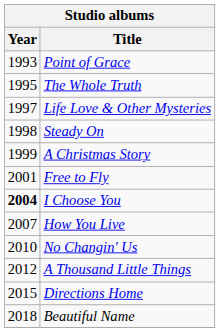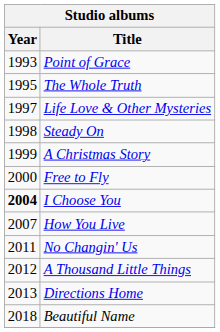 <table class="wikitable">
 <tr>
 <th colspan=2>Studio albums</th>
 </tr>
 <tr>
 <th>Year</th>
 <th>Title</th>
 </tr>
 <tr>
 <td>1993</td>
 <td><em><a href='#'>Point of Grace</a></em></td>
 </tr>
 <tr>
 <td>1995</td>
 <td><em><a href='#'>The Whole Truth</a></em></td>
 </tr>
 <tr>
 <td>1997</td>
 <td><em><a href='#'>Life Love & Other Mysteries</a></em></td>
 </tr>
 <tr>
 <td>1998</td>
 <td><em><a href='#'>Steady On</a></em></td>
 </tr>
 <tr>
 <td>1999</td>
 <td><em><a href='#'>A Christmas Story</a></em></td>
 </tr>
 <tr>
-<td>2001</td>
+<td>2000</td>
 <td><em><a href='#'>Free to Fly</a></em></td>
 </tr>
 <tr>
 <td><strong>2004</strong></td>
 <td><em><a href='#'>I Choose You</a></em></td>
 </tr>
 <tr>
 <td>2007</td>
 <td><em><a href='#'>How You Live</a></em></td>
 </tr>
 <tr>
-<td>2010</td>
+<td>2011</td>
 <td><em><a href='#'>No Changin' Us</a></em></td>
 </tr>
 <tr>
 <td>2012</td>
 <td><em><a href='#'>A Thousand Little Things</a></em></td>
 </tr>
 <tr>
-<td>2015</td>
+<td>2013</td>
 <td><em><a href='#'>Directions Home</a></em></td>
 </tr>
 <tr>
 <td>2018</td>
 <td><em>Beautiful Name</em></td>
 </tr>
 <tr>
 </tr>
 </table>
